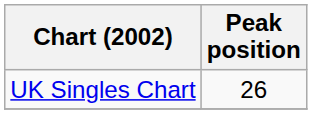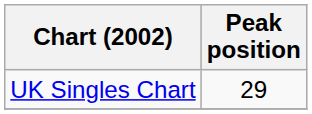 <table class="wikitable">
 <tr>
 <th align="left">Chart (2002)</th>
 <th align="left">Peak<br>position</th>
 </tr>
 <tr>
 <td align="left"><a href='#'>UK Singles Chart</a></td>
-<td align="center">26</td>
+<td align="center">29</td>
 </tr>
 <tr>
 </tr>
 </table>
